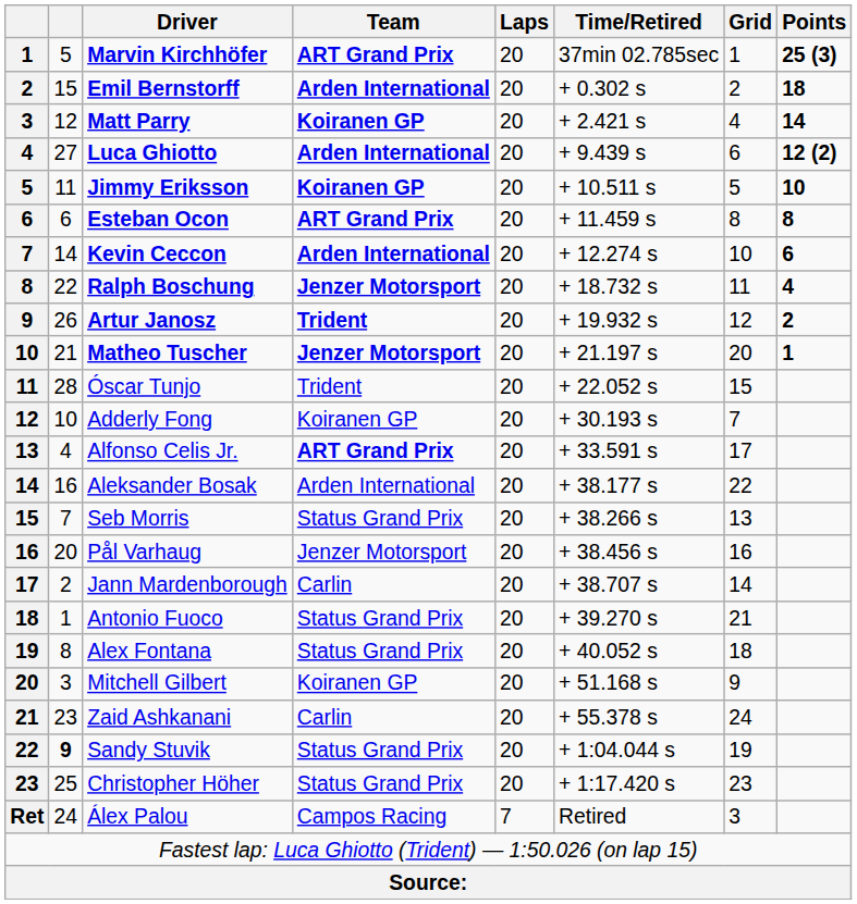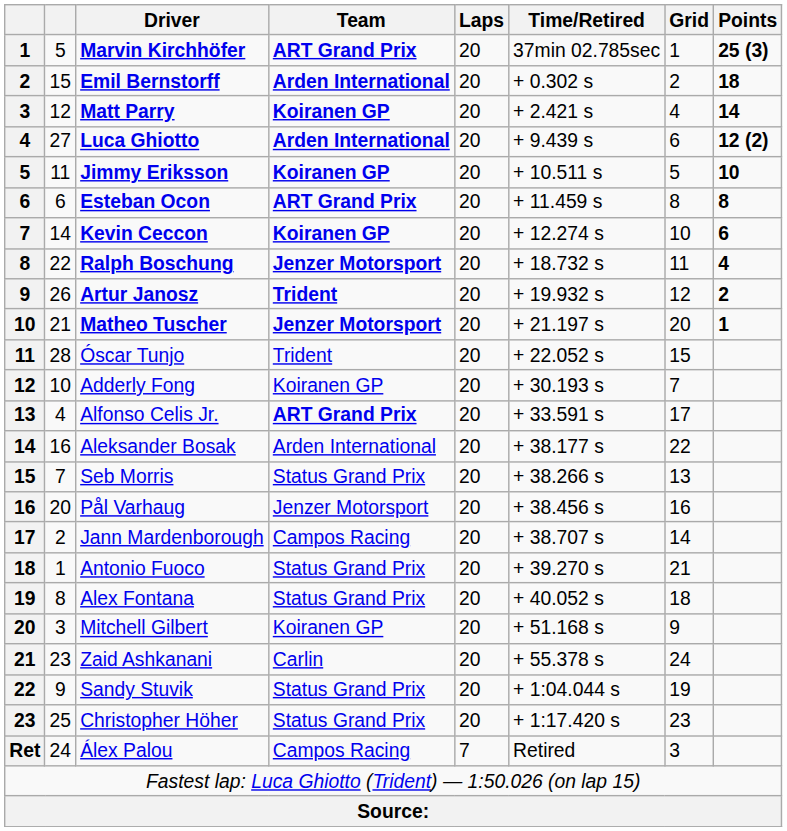 <table class="wikitable" style="font-size:85%">
 <tr>
 <th></th>
 <th></th>
 <th>Driver</th>
 <th>Team</th>
 <th>Laps</th>
 <th>Time/Retired</th>
 <th>Grid</th>
 <th>Points</th>
 </tr>
 <tr>
 <th>1</th>
 <td align="center">5</td>
 <td> <strong><a href='#'>Marvin Kirchhöfer</a></strong></td>
 <td><strong><a href='#'>ART Grand Prix</a></strong></td>
 <td>20</td>
 <td>37min 02.785sec</td>
 <td>1</td>
 <td><strong>25 (3)</strong></td>
 </tr>
 <tr>
 <th>2</th>
 <td align="center">15</td>
 <td> <strong><a href='#'>Emil Bernstorff</a></strong></td>
 <td><strong><a href='#'>Arden International</a></strong></td>
 <td>20</td>
 <td>+ 0.302 s</td>
 <td>2</td>
 <td><strong>18</strong></td>
 </tr>
 <tr>
 <th>3</th>
 <td align="center">12</td>
 <td> <strong><a href='#'>Matt Parry</a></strong></td>
 <td><strong><a href='#'>Koiranen GP</a></strong></td>
 <td>20</td>
 <td>+ 2.421 s</td>
 <td>4</td>
 <td><strong>14</strong></td>
 </tr>
 <tr>
 <th>4</th>
 <td align="center">27</td>
 <td> <strong><a href='#'>Luca Ghiotto</a></strong></td>
 <td><strong><a href='#'>Arden International</a></strong></td>
 <td>20</td>
 <td>+ 9.439 s</td>
 <td>6</td>
 <td><strong>12 (2)</strong></td>
 </tr>
 <tr>
 <th>5</th>
 <td align="center">11</td>
 <td> <strong><a href='#'>Jimmy Eriksson</a></strong></td>
 <td><strong><a href='#'>Koiranen GP</a></strong></td>
 <td>20</td>
 <td>+ 10.511 s</td>
 <td>5</td>
 <td><strong>10</strong></td>
 </tr>
 <tr>
 <th>6</th>
 <td align="center">6</td>
 <td> <strong><a href='#'>Esteban Ocon</a></strong></td>
 <td><strong><a href='#'>ART Grand Prix</a></strong></td>
 <td>20</td>
 <td>+ 11.459 s</td>
 <td>8</td>
 <td><strong>8</strong></td>
 </tr>
 <tr>
 <th>7</th>
 <td align="center">14</td>
 <td> <strong><a href='#'>Kevin Ceccon</a></strong></td>
-<td><strong><a href='#'>Arden International</a></strong></td>
+<td><strong><a href='#'>Koiranen GP</a></strong></td>
 <td>20</td>
 <td>+ 12.274 s</td>
 <td>10</td>
 <td><strong>6</strong></td>
 </tr>
 <tr>
 <th>8</th>
 <td align="center">22</td>
 <td> <strong><a href='#'>Ralph Boschung</a></strong></td>
 <td><strong><a href='#'>Jenzer Motorsport</a></strong></td>
 <td>20</td>
 <td>+ 18.732 s</td>
 <td>11</td>
 <td><strong>4</strong></td>
 </tr>
 <tr>
 <th>9</th>
 <td align="center">26</td>
 <td> <strong><a href='#'>Artur Janosz</a></strong></td>
 <td><strong><a href='#'>Trident</a></strong></td>
 <td>20</td>
 <td>+ 19.932 s</td>
 <td>12</td>
 <td><strong>2</strong></td>
 </tr>
 <tr>
 <th>10</th>
 <td align="center">21</td>
 <td> <strong><a href='#'>Matheo Tuscher</a></strong></td>
 <td><strong><a href='#'>Jenzer Motorsport</a></strong></td>
 <td>20</td>
 <td>+ 21.197 s</td>
 <td>20</td>
 <td><strong>1</strong></td>
 </tr>
 <tr>
 <th>11</th>
 <td align="center">28</td>
 <td> <a href='#'>Óscar Tunjo</a></td>
 <td><a href='#'>Trident</a></td>
 <td>20</td>
 <td>+ 22.052 s</td>
 <td>15</td>
 <td></td>
 </tr>
 <tr>
 <th>12</th>
 <td align="center">10</td>
 <td> <a href='#'>Adderly Fong</a></td>
 <td><a href='#'>Koiranen GP</a></td>
 <td>20</td>
 <td>+ 30.193 s</td>
 <td>7</td>
 <td></td>
 </tr>
 <tr>
 <th>13</th>
 <td align="center">4</td>
 <td> <a href='#'>Alfonso Celis Jr.</a></td>
 <td><strong><a href='#'>ART Grand Prix</a></strong></td>
 <td>20</td>
 <td>+ 33.591 s</td>
 <td>17</td>
 <td></td>
 </tr>
 <tr>
 <th>14</th>
 <td align="center">16</td>
 <td> <a href='#'>Aleksander Bosak</a></td>
 <td><a href='#'>Arden International</a></td>
 <td>20</td>
 <td>+ 38.177 s</td>
 <td>22</td>
 <td></td>
 </tr>
 <tr>
 <th>15</th>
 <td align="center">7</td>
 <td> <a href='#'>Seb Morris</a></td>
 <td><a href='#'>Status Grand Prix</a></td>
 <td>20</td>
 <td>+ 38.266 s</td>
 <td>13</td>
 <td></td>
 </tr>
 <tr>
 <th>16</th>
 <td align="center">20</td>
 <td> <a href='#'>Pål Varhaug</a></td>
 <td><a href='#'>Jenzer Motorsport</a></td>
 <td>20</td>
 <td>+ 38.456 s</td>
 <td>16</td>
 <td></td>
 </tr>
 <tr>
 <th>17</th>
 <td align="center">2</td>
 <td> <a href='#'>Jann Mardenborough</a></td>
-<td><a href='#'>Carlin</a></td>
+<td><a href='#'>Campos Racing</a></td>
 <td>20</td>
 <td>+ 38.707 s</td>
 <td>14</td>
 <td></td>
 </tr>
 <tr>
 <th>18</th>
 <td align="center">1</td>
 <td> <a href='#'>Antonio Fuoco</a></td>
 <td><a href='#'>Status Grand Prix</a></td>
 <td>20</td>
 <td>+ 39.270 s</td>
 <td>21</td>
 <td></td>
 </tr>
 <tr>
 <th>19</th>
 <td align="center">8</td>
 <td> <a href='#'>Alex Fontana</a></td>
 <td><a href='#'>Status Grand Prix</a></td>
 <td>20</td>
 <td>+ 40.052 s</td>
 <td>18</td>
 <td></td>
 </tr>
 <tr>
 <th>20</th>
 <td align="center">3</td>
 <td> <a href='#'>Mitchell Gilbert</a></td>
 <td><a href='#'>Koiranen GP</a></td>
 <td>20</td>
 <td>+ 51.168 s</td>
 <td>9</td>
 <td></td>
 </tr>
 <tr>
 <th>21</th>
 <td align="center">23</td>
 <td> <a href='#'>Zaid Ashkanani</a></td>
 <td><a href='#'>Carlin</a></td>
 <td>20</td>
 <td>+ 55.378 s</td>
 <td>24</td>
 <td></td>
 </tr>
 <tr>
 <th>22</th>
-<td align="center"><strong>9</strong></td>
+<td align="center">9</td>
 <td> <a href='#'>Sandy Stuvik</a></td>
 <td><a href='#'>Status Grand Prix</a></td>
 <td>20</td>
 <td>+ 1:04.044 s</td>
 <td>19</td>
 <td></td>
 </tr>
 <tr>
 <th>23</th>
 <td align="center">25</td>
 <td> <a href='#'>Christopher Höher</a></td>
 <td><a href='#'>Status Grand Prix</a></td>
 <td>20</td>
 <td>+ 1:17.420 s</td>
 <td>23</td>
 <td></td>
 </tr>
 <tr>
 <th>Ret</th>
 <td align="center">24</td>
 <td> <a href='#'>Álex Palou</a></td>
 <td><a href='#'>Campos Racing</a></td>
 <td>7</td>
 <td>Retired</td>
 <td>3</td>
 <td></td>
 </tr>
 <tr>
 <td colspan="8" align="center"><em>Fastest lap: <a href='#'>Luca Ghiotto</a> (<a href='#'>Trident</a>) — 1:50.026 (on lap 15)</em></td>
 </tr>
 <tr>
 <th colspan="8">Source:</th>
 </tr>
 <tr>
 </tr>
 </table>
